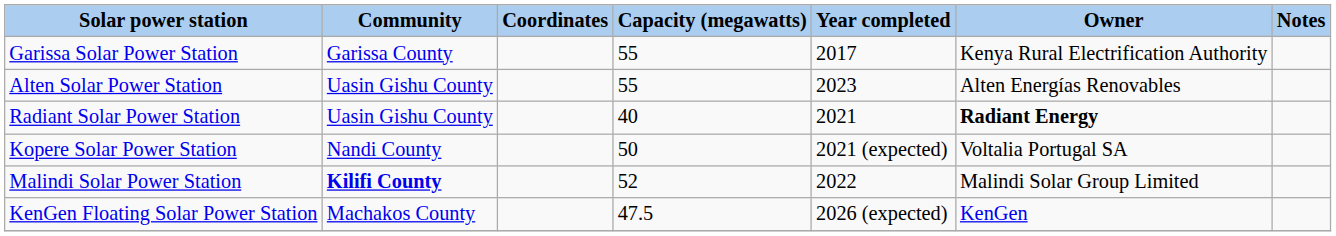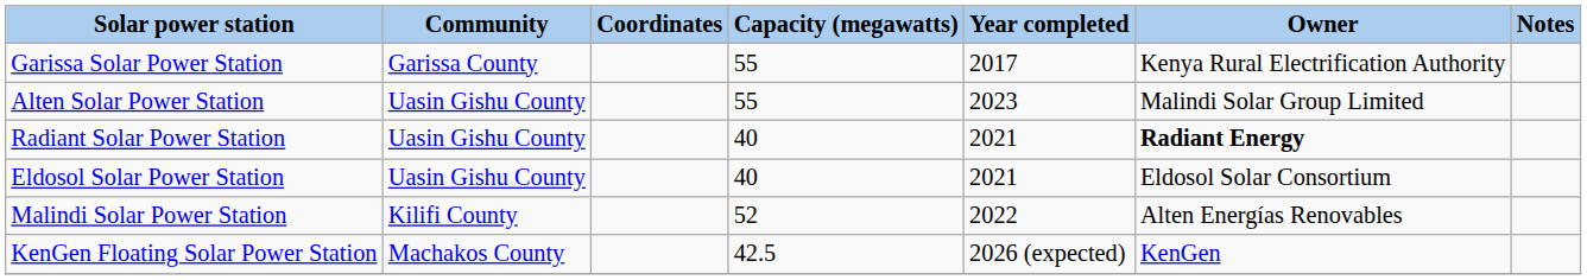 <table class="wikitable sortable">
 <tr>
 <th style="background-color:#ABCDEF;">Solar power station</th>
 <th style="background-color:#ABCDEF;">Community</th>
 <th style="background-color:#ABCDEF;">Coordinates</th>
 <th data-sort-type="number" style="background-color:#ABCDEF;">Capacity (megawatts)</th>
 <th style="background-color:#ABCDEF;">Year completed</th>
 <th style="background-color:#ABCDEF;">Owner</th>
 <th style="background-color:#ABCDEF;">Notes</th>
 </tr>
 <tr>
 <td><a href='#'>Garissa Solar Power Station</a></td>
 <td><a href='#'>Garissa County</a></td>
 <td></td>
 <td>55</td>
 <td>2017</td>
 <td>Kenya Rural Electrification Authority</td>
 <td></td>
 </tr>
 <tr>
 <td><a href='#'>Alten Solar Power Station</a></td>
 <td><a href='#'>Uasin Gishu County</a></td>
 <td></td>
 <td>55</td>
 <td>2023</td>
-<td>Alten Energías Renovables</td>
+<td>Malindi Solar Group Limited</td>
 <td></td>
 </tr>
 <tr>
 <td><a href='#'>Radiant Solar Power Station</a></td>
 <td><a href='#'>Uasin Gishu County</a></td>
 <td></td>
 <td>40</td>
 <td>2021</td>
 <td><strong>Radiant Energy</strong></td>
 <td></td>
 </tr>
 <tr>
-<td><a href='#'>Kopere Solar Power Station</a></td>
-<td><a href='#'>Nandi County</a></td>
+<td><a href='#'>Eldosol Solar Power Station</a></td>
+<td><a href='#'>Uasin Gishu County</a></td>
 <td></td>
-<td>50</td>
-<td>2021 (expected)</td>
-<td>Voltalia Portugal SA</td>
+<td>40</td>
+<td>2021</td>
+<td>Eldosol Solar Consortium</td>
 <td></td>
 </tr>
 <tr>
 <td><a href='#'>Malindi Solar Power Station</a></td>
-<td><strong><a href='#'>Kilifi County</a></strong></td>
+<td><a href='#'>Kilifi County</a></td>
 <td></td>
 <td>52</td>
 <td>2022</td>
-<td>Malindi Solar Group Limited</td>
+<td>Alten Energías Renovables</td>
 <td></td>
 </tr>
 <tr>
 <td><a href='#'>KenGen Floating Solar Power Station</a></td>
 <td><a href='#'>Machakos County</a></td>
 <td></td>
-<td>47.5</td>
+<td>42.5</td>
 <td>2026 (expected)</td>
 <td><a href='#'>KenGen</a></td>
 <td></td>
 </tr>
 <tr>
 </tr>
 </table>
